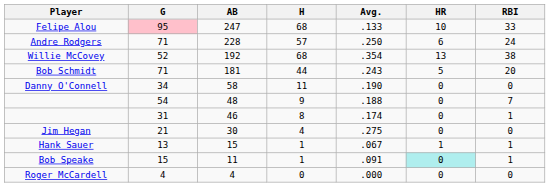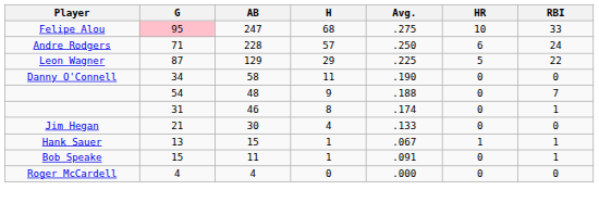 <table class="wikitable sortable">
 <tr>
 <th bgcolor="#DDDDFF" width="16%">Player</th>
 <th bgcolor="#DDDDFF" width="9%">G</th>
 <th bgcolor="#DDDDFF" width="9%">AB</th>
 <th bgcolor="#DDDDFF" width="9%">H</th>
 <th bgcolor="#DDDDFF" width="9%">Avg.</th>
 <th bgcolor="#DDDDFF" width="9%">HR</th>
 <th bgcolor="#DDDDFF" width="9%">RBI</th>
 </tr>
 <tr align="center">
 <td><a href='#'>Felipe Alou</a></td>
 <td style="background: pink;">95</td>
 <td>247</td>
 <td>68</td>
-<td>.133</td>
+<td>.275</td>
 <td>10</td>
 <td>33</td>
 </tr>
 <tr align="center">
 <td><a href='#'>Andre Rodgers</a></td>
 <td>71</td>
 <td>228</td>
 <td>57</td>
 <td>.250</td>
 <td>6</td>
 <td>24</td>
 </tr>
 <tr align="center">
-<td><a href='#'>Willie McCovey</a></td>
-<td>52</td>
-<td>192</td>
-<td>68</td>
-<td>.354</td>
-<td>13</td>
-<td>38</td>
-</tr>
-<tr align="center">
-<td><a href='#'>Bob Schmidt</a></td>
-<td>71</td>
-<td>181</td>
-<td>44</td>
-<td>.243</td>
+<td><a href='#'>Leon Wagner</a></td>
+<td>87</td>
+<td>129</td>
+<td>29</td>
+<td>.225</td>
 <td>5</td>
-<td>20</td>
+<td>22</td>
 </tr>
 <tr align="center">
 <td><a href='#'>Danny O'Connell</a></td>
 <td>34</td>
 <td>58</td>
 <td>11</td>
 <td>.190</td>
 <td>0</td>
 <td>0</td>
 </tr>
 <tr align="center">
 <td></td>
 <td>54</td>
 <td>48</td>
 <td>9</td>
 <td>.188</td>
 <td>0</td>
 <td>7</td>
 </tr>
 <tr align="center">
 <td></td>
 <td>31</td>
 <td>46</td>
 <td>8</td>
 <td>.174</td>
 <td>0</td>
 <td>1</td>
 </tr>
 <tr align="center">
 <td><a href='#'>Jim Hegan</a></td>
 <td>21</td>
 <td>30</td>
 <td>4</td>
-<td>.275</td>
+<td>.133</td>
 <td>0</td>
 <td>0</td>
 </tr>
 <tr align="center">
 <td><a href='#'>Hank Sauer</a></td>
 <td>13</td>
 <td>15</td>
 <td>1</td>
 <td>.067</td>
 <td>1</td>
 <td>1</td>
 </tr>
 <tr align="center">
 <td><a href='#'>Bob Speake</a></td>
 <td>15</td>
 <td>11</td>
 <td>1</td>
 <td>.091</td>
-<td style="background: paleturquoise;">0</td>
+<td>0</td>
 <td>1</td>
 </tr>
 <tr align="center">
 <td><a href='#'>Roger McCardell</a></td>
 <td>4</td>
 <td>4</td>
 <td>0</td>
 <td>.000</td>
 <td>0</td>
 <td>0</td>
 </tr>
 </table>
